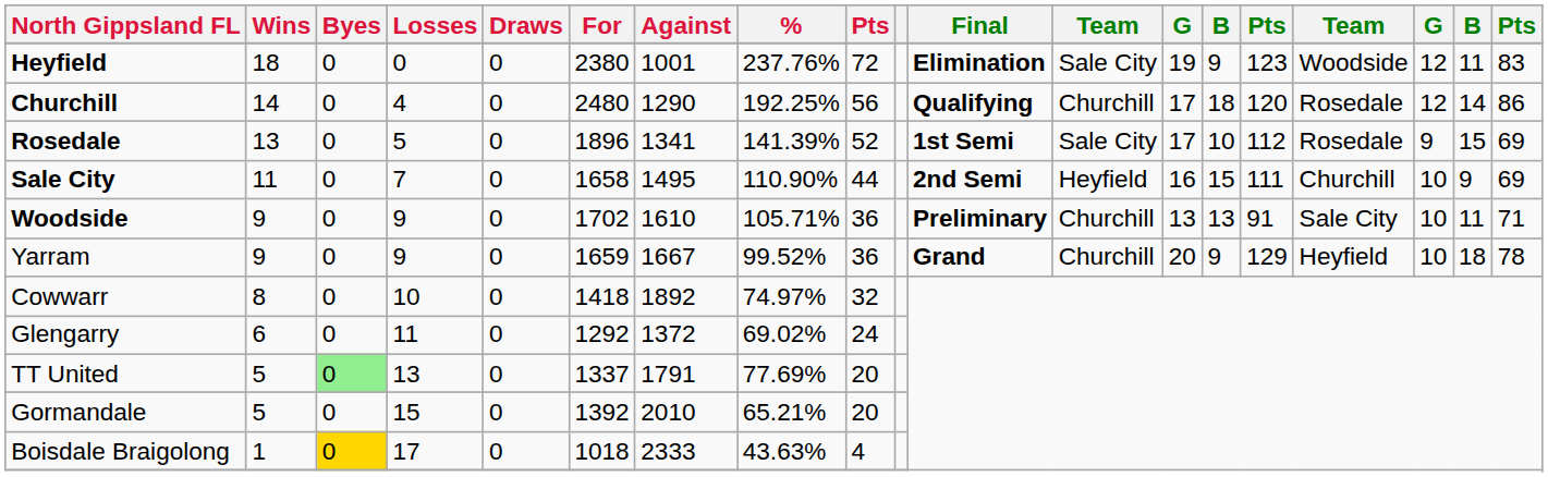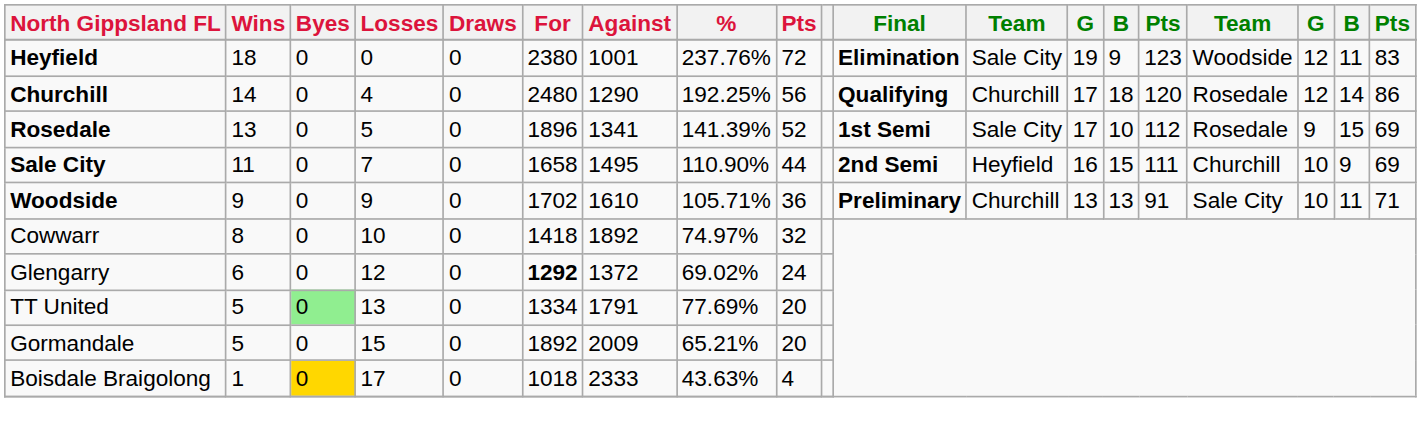 <table style="font-size: 85%; text-align: left;" class="wikitable">
 <tr>
 <th style="color:crimson">North Gippsland FL</th>
 <th style="color:crimson">Wins</th>
 <th style="color:crimson">Byes</th>
 <th style="color:crimson">Losses</th>
 <th style="color:crimson">Draws</th>
 <th style="color:crimson">For</th>
 <th style="color:crimson">Against</th>
 <th style="color:crimson">%</th>
 <th style="color:crimson">Pts</th>
 <th></th>
 <th style="color:green">Final</th>
 <th style="color:green">Team</th>
 <th style="color:green">G</th>
 <th style="color:green">B</th>
 <th style="color:green">Pts</th>
 <th style="color:green">Team</th>
 <th style="color:green">G</th>
 <th style="color:green">B</th>
 <th style="color:green">Pts</th>
 </tr>
 <tr>
 </tr>
 <tr>
 </tr>
 <tr>
 <td><strong>	Heyfield	</strong></td>
 <td>18</td>
 <td>0</td>
 <td>0</td>
 <td>0</td>
 <td>2380</td>
 <td>1001</td>
 <td>237.76%</td>
 <td>72</td>
 <td></td>
 <td><strong>Elimination</strong></td>
 <td>Sale City</td>
 <td>19</td>
 <td>9</td>
 <td>123</td>
 <td>Woodside</td>
 <td>12</td>
 <td>11</td>
 <td>83</td>
 </tr>
 <tr>
 <td><strong>	Churchill	</strong></td>
 <td>14</td>
 <td>0</td>
 <td>4</td>
 <td>0</td>
 <td>2480</td>
 <td>1290</td>
 <td>192.25%</td>
 <td>56</td>
 <td></td>
 <td><strong>Qualifying</strong></td>
 <td>Churchill</td>
 <td>17</td>
 <td>18</td>
 <td>120</td>
 <td>Rosedale</td>
 <td>12</td>
 <td>14</td>
 <td>86</td>
 </tr>
 <tr>
 <td><strong>	Rosedale	</strong></td>
 <td>13</td>
 <td>0</td>
 <td>5</td>
 <td>0</td>
 <td>1896</td>
 <td>1341</td>
 <td>141.39%</td>
 <td>52</td>
 <td></td>
 <td><strong>1st Semi</strong></td>
 <td>Sale City</td>
 <td>17</td>
 <td>10</td>
 <td>112</td>
 <td>Rosedale</td>
 <td>9</td>
 <td>15</td>
 <td>69</td>
 </tr>
 <tr>
 <td><strong>	Sale City	</strong></td>
 <td>11</td>
 <td>0</td>
 <td>7</td>
 <td>0</td>
 <td>1658</td>
 <td>1495</td>
 <td>110.90%</td>
 <td>44</td>
 <td></td>
 <td><strong>2nd Semi</strong></td>
 <td>Heyfield</td>
 <td>16</td>
 <td>15</td>
 <td>111</td>
 <td>Churchill</td>
 <td>10</td>
 <td>9</td>
 <td>69</td>
 </tr>
 <tr>
 <td><strong>	Woodside	</strong></td>
 <td>9</td>
 <td>0</td>
 <td>9</td>
 <td>0</td>
 <td>1702</td>
 <td>1610</td>
 <td>105.71%</td>
 <td>36</td>
 <td></td>
 <td><strong>Preliminary</strong></td>
 <td>Churchill</td>
 <td>13</td>
 <td>13</td>
 <td>91</td>
 <td>Sale City</td>
 <td>10</td>
 <td>11</td>
 <td>71</td>
 </tr>
 <tr>
-<td>Yarram</td>
-<td>9</td>
-<td>0</td>
-<td>9</td>
-<td>0</td>
-<td>1659</td>
-<td>1667</td>
-<td>99.52%</td>
-<td>36</td>
-<td></td>
-<td><strong>Grand</strong></td>
-<td>Churchill</td>
-<td>20</td>
-<td>9</td>
-<td>129</td>
-<td>Heyfield</td>
-<td>10</td>
-<td>18</td>
-<td>78</td>
-</tr>
-<tr>
 <td>Cowwarr</td>
 <td>8</td>
 <td>0</td>
 <td>10</td>
 <td>0</td>
 <td>1418</td>
 <td>1892</td>
 <td>74.97%</td>
 <td>32</td>
 <td></td>
 </tr>
 <tr>
 <td>Glengarry</td>
 <td>6</td>
 <td>0</td>
-<td>11</td>
+<td>12</td>
 <td>0</td>
-<td>1292</td>
+<td><strong>1292</strong></td>
 <td>1372</td>
 <td>69.02%</td>
 <td>24</td>
 <td></td>
 </tr>
 <tr>
 <td>TT United</td>
 <td>5</td>
 <td style="background: lightgreen;">0</td>
 <td>13</td>
 <td>0</td>
-<td>1337</td>
+<td>1334</td>
 <td>1791</td>
 <td>77.69%</td>
 <td>20</td>
 <td></td>
 </tr>
 <tr>
 <td>Gormandale</td>
 <td>5</td>
 <td>0</td>
 <td>15</td>
 <td>0</td>
-<td>1392</td>
-<td>2010</td>
+<td>1892</td>
+<td>2009</td>
 <td>65.21%</td>
 <td>20</td>
 <td></td>
 </tr>
 <tr>
 <td>Boisdale Braigolong</td>
 <td>1</td>
 <td style="background: gold;">0</td>
 <td>17</td>
 <td>0</td>
 <td>1018</td>
 <td>2333</td>
 <td>43.63%</td>
 <td>4</td>
 <td></td>
 </tr>
 <tr>
 </tr>
 </table>
